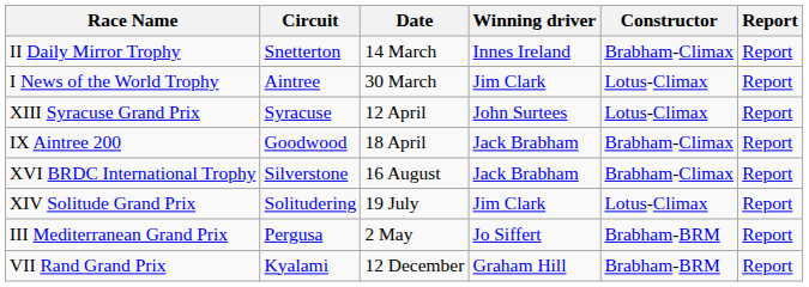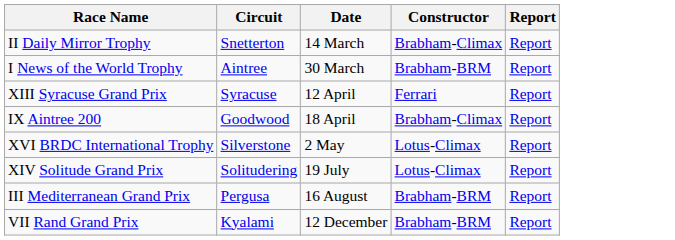 <table class="wikitable" style="font-size:95%">
 <tr>
 <th>Race Name</th>
 <th>Circuit</th>
 <th>Date</th>
-<th>Winning driver</th>
 <th>Constructor</th>
 <th>Report</th>
 </tr>
 <tr>
 <td> II <a href='#'>Daily Mirror Trophy</a></td>
 <td><a href='#'>Snetterton</a></td>
 <td>14 March</td>
-<td> <a href='#'>Innes Ireland</a></td>
 <td> <a href='#'>Brabham</a>-<a href='#'>Climax</a></td>
 <td><a href='#'>Report</a></td>
 </tr>
 <tr>
 <td> I <a href='#'>News of the World Trophy</a></td>
 <td><a href='#'>Aintree</a></td>
 <td>30 March</td>
-<td> <a href='#'>Jim Clark</a></td>
-<td> <a href='#'>Lotus</a>-<a href='#'>Climax</a></td>
+<td> <a href='#'>Brabham</a>-<a href='#'>BRM</a></td>
 <td><a href='#'>Report</a></td>
 </tr>
 <tr>
 <td> XIII <a href='#'>Syracuse Grand Prix</a></td>
 <td><a href='#'>Syracuse</a></td>
 <td>12 April</td>
-<td> <a href='#'>John Surtees</a></td>
-<td> <a href='#'>Lotus</a>-<a href='#'>Climax</a></td>
+<td> <a href='#'>Ferrari</a></td>
 <td><a href='#'>Report</a></td>
 </tr>
 <tr>
 <td> IX <a href='#'>Aintree 200</a></td>
 <td><a href='#'>Goodwood</a></td>
 <td>18 April</td>
-<td> <a href='#'>Jack Brabham</a></td>
 <td> <a href='#'>Brabham</a>-<a href='#'>Climax</a></td>
 <td><a href='#'>Report</a></td>
 </tr>
 <tr>
 <td> XVI <a href='#'>BRDC International Trophy</a></td>
 <td><a href='#'>Silverstone</a></td>
-<td>16 August</td>
-<td> <a href='#'>Jack Brabham</a></td>
-<td> <a href='#'>Brabham</a>-<a href='#'>Climax</a></td>
+<td>2 May</td>
+<td> <a href='#'>Lotus</a>-<a href='#'>Climax</a></td>
 <td><a href='#'>Report</a></td>
 </tr>
 <tr>
 <td> XIV <a href='#'>Solitude Grand Prix</a></td>
 <td><a href='#'>Solitudering</a></td>
 <td>19 July</td>
-<td> <a href='#'>Jim Clark</a></td>
 <td> <a href='#'>Lotus</a>-<a href='#'>Climax</a></td>
 <td><a href='#'>Report</a></td>
 </tr>
 <tr>
 <td> III <a href='#'>Mediterranean Grand Prix</a></td>
 <td><a href='#'>Pergusa</a></td>
-<td>2 May</td>
-<td> <a href='#'>Jo Siffert</a></td>
+<td>16 August</td>
 <td> <a href='#'>Brabham</a>-<a href='#'>BRM</a></td>
 <td><a href='#'>Report</a></td>
 </tr>
 <tr>
 <td> VII <a href='#'>Rand Grand Prix</a></td>
 <td><a href='#'>Kyalami</a></td>
 <td>12 December</td>
-<td> <a href='#'>Graham Hill</a></td>
 <td> <a href='#'>Brabham</a>-<a href='#'>BRM</a></td>
 <td><a href='#'>Report</a></td>
 </tr>
 </table>
